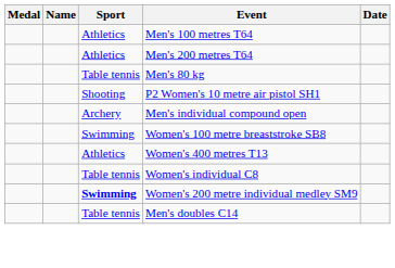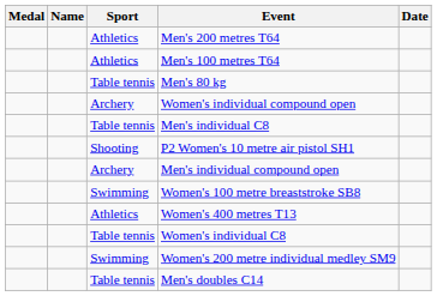 <table class="wikitable sortable" style=font-size:95%>
 <tr>
 <th>Medal</th>
 <th>Name</th>
 <th>Sport</th>
 <th>Event</th>
 <th>Date</th>
 </tr>
 <tr>
 <td></td>
 <td></td>
 <td><a href='#'>Athletics</a></td>
-<td><a href='#'>Men's 100 metres T64</a></td>
+<td><a href='#'>Men's 200 metres T64</a></td>
 <td></td>
 </tr>
 <tr>
 <td></td>
 <td></td>
 <td><a href='#'>Athletics</a></td>
-<td><a href='#'>Men's 200 metres T64</a></td>
+<td><a href='#'>Men's 100 metres T64</a></td>
 <td></td>
 </tr>
 <tr>
 <td></td>
 <td></td>
 <td><a href='#'>Table tennis</a></td>
 <td><a href='#'>Men's 80 kg</a></td>
+<td></td>
+</tr>
+<tr>
+<td></td>
+<td></td>
+<td><a href='#'>Archery</a></td>
+<td><a href='#'>Women's individual compound open</a></td>
+<td></td>
+</tr>
+<tr>
+<td></td>
+<td></td>
+<td><a href='#'>Table tennis</a></td>
+<td><a href='#'>Men's individual C8</a></td>
 <td></td>
 </tr>
 <tr>
 <td></td>
 <td></td>
 <td><a href='#'>Shooting</a></td>
 <td><a href='#'>P2 Women's 10 metre air pistol SH1</a></td>
 <td></td>
 </tr>
 <tr>
 <td></td>
 <td></td>
 <td><a href='#'>Archery</a></td>
 <td><a href='#'>Men's individual compound open</a></td>
 <td></td>
 </tr>
 <tr>
 <td></td>
 <td></td>
 <td><a href='#'>Swimming</a></td>
 <td><a href='#'>Women's 100 metre breaststroke SB8</a></td>
 <td></td>
 </tr>
 <tr>
 <td></td>
 <td></td>
 <td><a href='#'>Athletics</a></td>
 <td><a href='#'>Women's 400 metres T13</a></td>
 <td></td>
 </tr>
 <tr>
 <td></td>
 <td></td>
 <td><a href='#'>Table tennis</a></td>
 <td><a href='#'>Women's individual C8</a></td>
 <td></td>
 </tr>
 <tr>
 <td></td>
 <td></td>
-<td><strong><a href='#'>Swimming</a></strong></td>
+<td><a href='#'>Swimming</a></td>
 <td><a href='#'>Women's 200 metre individual medley SM9</a></td>
 <td></td>
 </tr>
 <tr>
 <td></td>
 <td><br></td>
 <td><a href='#'>Table tennis</a></td>
 <td><a href='#'>Men's doubles C14</a></td>
 <td></td>
 </tr>
 </table>
